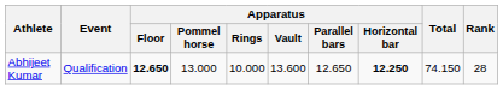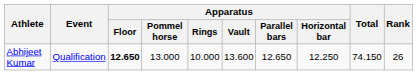 <table class="wikitable" style="font-size:90%">
 <tr>
 <th rowspan=2>Athlete</th>
 <th rowspan=2>Event</th>
 <th colspan =6>Apparatus</th>
 <th rowspan=2>Total</th>
 <th rowspan=2>Rank</th>
 </tr>
 <tr style="font-size:95%">
 <th>Floor</th>
 <th>Pommel horse</th>
 <th>Rings</th>
 <th>Vault</th>
 <th>Parallel bars</th>
 <th>Horizontal bar</th>
 </tr>
 <tr align=center>
 <td align=left><a href='#'>Abhijeet Kumar</a></td>
 <td align=left><a href='#'>Qualification</a></td>
 <td><strong>12.650</strong></td>
 <td>13.000</td>
 <td>10.000</td>
 <td>13.600</td>
 <td>12.650</td>
-<td><strong>12.250</strong></td>
+<td>12.250</td>
 <td>74.150</td>
-<td>28</td>
+<td>26</td>
 </tr>
 </table>
